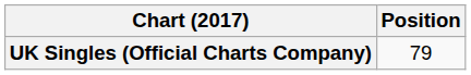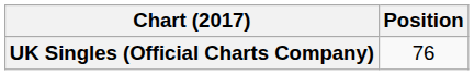 <table class="wikitable plainrowheaders" style="text-align:center">
 <tr>
 <th scope="col">Chart (2017)</th>
 <th scope="col">Position</th>
 </tr>
 <tr>
 <th scope="row">UK Singles (Official Charts Company)</th>
-<td>79</td>
+<td>76</td>
 </tr>
 </table>
